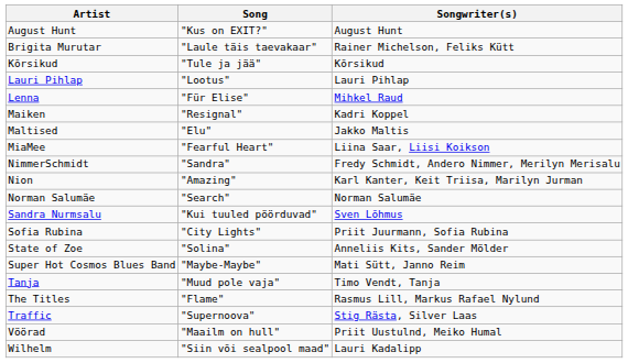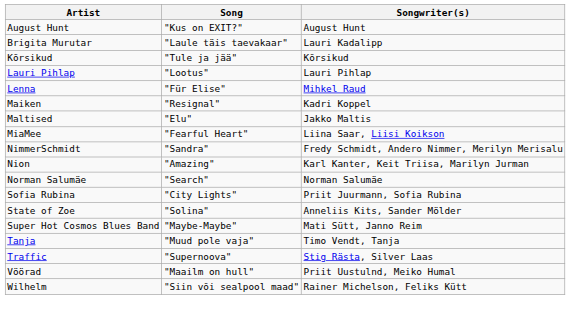 <table class="sortable wikitable" style="margin: 1em auto 1em auto">
 <tr>
 <th>Artist</th>
 <th>Song</th>
 <th>Songwriter(s)</th>
 </tr>
 <tr>
 <td>August Hunt</td>
 <td>"Kus on EXIT?"</td>
 <td>August Hunt</td>
 </tr>
 <tr>
 <td>Brigita Murutar</td>
 <td>"Laule täis taevakaar"</td>
-<td>Rainer Michelson, Feliks Kütt</td>
+<td>Lauri Kadalipp</td>
 </tr>
 <tr>
 <td>Kõrsikud</td>
 <td>"Tule ja jää"</td>
 <td>Kõrsikud</td>
 </tr>
 <tr>
 <td><a href='#'>Lauri Pihlap</a></td>
 <td>"Lootus"</td>
 <td>Lauri Pihlap</td>
 </tr>
 <tr>
 <td><a href='#'>Lenna</a></td>
 <td>"Für Elise"</td>
 <td><a href='#'>Mihkel Raud</a></td>
 </tr>
 <tr>
 <td>Maiken</td>
 <td>"Resignal"</td>
 <td>Kadri Koppel</td>
 </tr>
 <tr>
 <td>Maltised</td>
 <td>"Elu"</td>
 <td>Jakko Maltis</td>
 </tr>
 <tr>
 <td>MiaMee</td>
 <td>"Fearful Heart"</td>
 <td>Liina Saar, <a href='#'>Liisi Koikson</a></td>
 </tr>
 <tr>
 <td>NimmerSchmidt</td>
 <td>"Sandra"</td>
 <td>Fredy Schmidt, Andero Nimmer, Merilyn Merisalu</td>
 </tr>
 <tr>
 <td>Nion</td>
 <td>"Amazing"</td>
 <td>Karl Kanter, Keit Triisa, Marilyn Jurman</td>
 </tr>
 <tr>
 <td>Norman Salumäe</td>
 <td>"Search"</td>
 <td>Norman Salumäe</td>
 </tr>
 <tr>
-<td><a href='#'>Sandra Nurmsalu</a></td>
-<td>"Kui tuuled pöörduvad"</td>
-<td><a href='#'>Sven Lõhmus</a></td>
-</tr>
-<tr>
 <td>Sofia Rubina</td>
 <td>"City Lights"</td>
 <td>Priit Juurmann, Sofia Rubina</td>
 </tr>
 <tr>
 <td>State of Zoe</td>
 <td>"Solina"</td>
 <td>Anneliis Kits, Sander Mölder</td>
 </tr>
 <tr>
 <td>Super Hot Cosmos Blues Band</td>
 <td>"Maybe-Maybe"</td>
 <td>Mati Sütt, Janno Reim</td>
 </tr>
 <tr>
 <td><a href='#'>Tanja</a></td>
 <td>"Muud pole vaja"</td>
 <td>Timo Vendt, Tanja</td>
 </tr>
 <tr>
-<td>The Titles</td>
-<td>"Flame"</td>
-<td>Rasmus Lill, Markus Rafael Nylund</td>
-</tr>
-<tr>
 <td><a href='#'>Traffic</a></td>
 <td>"Supernoova"</td>
 <td><a href='#'>Stig Rästa</a>, Silver Laas</td>
 </tr>
 <tr>
 <td>Vöörad</td>
 <td>"Maailm on hull"</td>
 <td>Priit Uustulnd, Meiko Humal</td>
 </tr>
 <tr>
 <td>Wilhelm</td>
 <td>"Siin või sealpool maad"</td>
-<td>Lauri Kadalipp</td>
+<td>Rainer Michelson, Feliks Kütt</td>
 </tr>
 </table>
